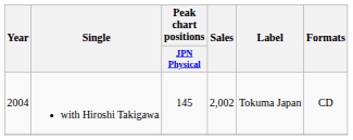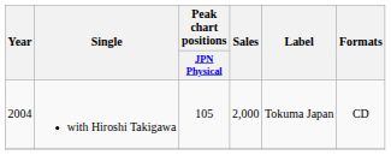 <table class="wikitable plainrowheaders" style="text-align:center;">
 <tr>
 <th scope="col" rowspan="2">Year</th>
 <th scope="col" rowspan="2">Single</th>
 <th scope="col" rowspan="1">Peak chart positions</th>
 <th scope="col" rowspan="2">Sales</th>
 <th scope="col" rowspan="2">Label</th>
 <th scope="col" rowspan="2">Formats</th>
 </tr>
 <tr>
 <th scope="col" style="width:2.5em;font-size:85%;"><a href='#'>JPN<br>Physical</a><br></th>
 </tr>
 <tr>
 <td>2004</td>
 <td style="text-align:left;"><br><br><ul><li>with Hiroshi Takigawa</li></ul></td>
-<td>145</td>
-<td>2,002</td>
+<td>105</td>
+<td>2,000</td>
 <td>Tokuma Japan</td>
 <td>CD</td>
 </tr>
 <tr>
 </tr>
 </table>
